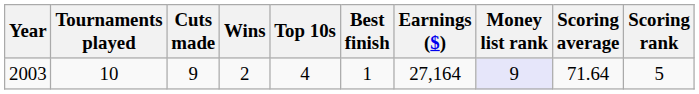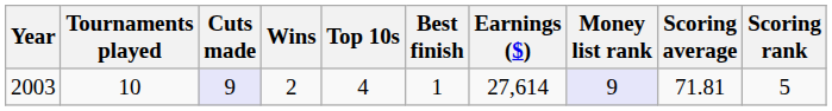 <table class="wikitable" style="text-align:center; font-size: 95%;">
 <tr>
 <th>Year</th>
 <th>Tournaments <br>played</th>
 <th>Cuts <br>made</th>
 <th>Wins</th>
 <th>Top 10s</th>
 <th>Best <br>finish</th>
 <th>Earnings<br>(<a href='#'>$</a>)</th>
 <th>Money <br>list rank</th>
 <th>Scoring <br>average</th>
 <th>Scoring <br>rank</th>
 </tr>
 <tr>
 <td>2003</td>
 <td>10</td>
-<td>9</td>
+<td style="background: lavender;">9</td>
 <td>2</td>
 <td>4</td>
 <td>1</td>
-<td>27,164</td>
+<td>27,614</td>
 <td style="background: lavender;">9</td>
-<td>71.64</td>
+<td>71.81</td>
 <td>5</td>
 </tr>
 </table>
